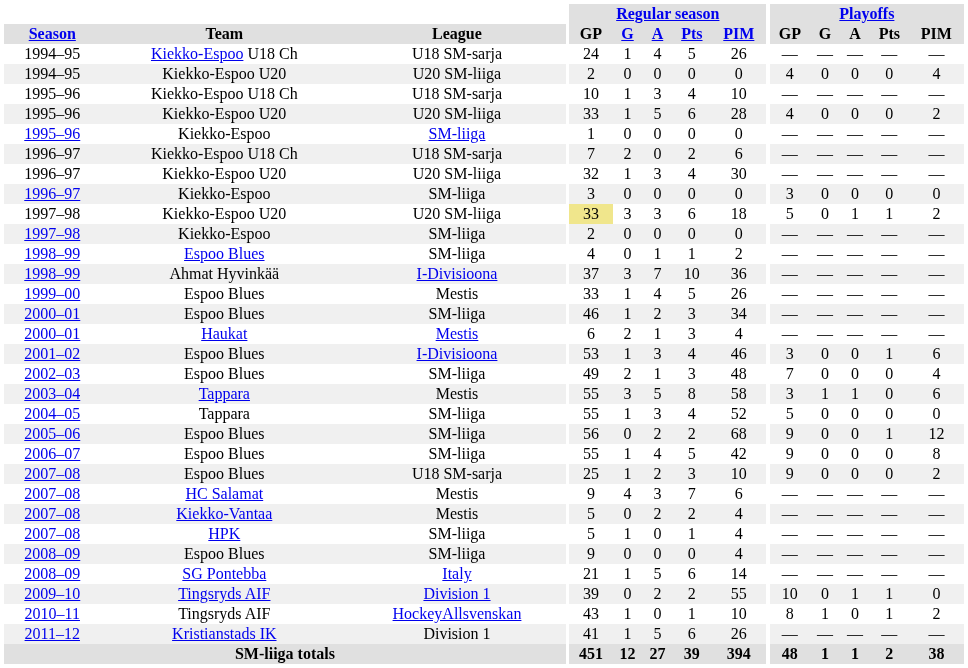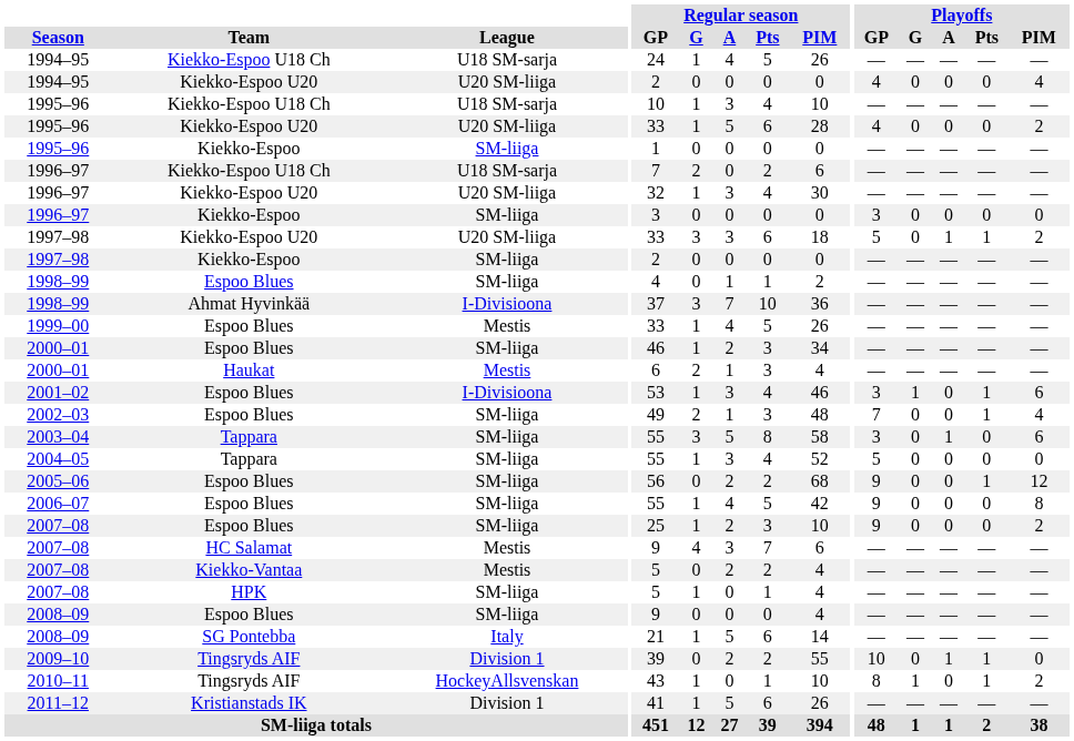 <table border="0" cellpadding="1" cellspacing="0" style="text-align:center; width:60em">
 <tr bgcolor="#e0e0e0">
 <th colspan="3" bgcolor="#ffffff"></th>
 <th rowspan="99" bgcolor="#ffffff"></th>
 <th colspan="5"><a href='#'>Regular season</a></th>
 <th rowspan="99" bgcolor="#ffffff"></th>
 <th colspan="5"><a href='#'>Playoffs</a></th>
 </tr>
 <tr bgcolor="#e0e0e0">
 <th><a href='#'>Season</a></th>
 <th>Team</th>
 <th>League</th>
 <th>GP</th>
 <th><a href='#'>G</a></th>
 <th><a href='#'>A</a></th>
 <th><a href='#'>Pts</a></th>
 <th><a href='#'>PIM</a></th>
 <th>GP</th>
 <th>G</th>
 <th>A</th>
 <th>Pts</th>
 <th>PIM</th>
 </tr>
 <tr>
 <td>1994–95</td>
 <td><a href='#'>Kiekko-Espoo</a> U18 Ch</td>
 <td>U18 SM-sarja</td>
 <td>24</td>
 <td>1</td>
 <td>4</td>
 <td>5</td>
 <td>26</td>
 <td>—</td>
 <td>—</td>
 <td>—</td>
 <td>—</td>
 <td>—</td>
 </tr>
 <tr bgcolor="#f0f0f0">
 <td>1994–95</td>
 <td>Kiekko-Espoo U20</td>
 <td>U20 SM-liiga</td>
 <td>2</td>
 <td>0</td>
 <td>0</td>
 <td>0</td>
 <td>0</td>
 <td>4</td>
 <td>0</td>
 <td>0</td>
 <td>0</td>
 <td>4</td>
 </tr>
 <tr>
 <td>1995–96</td>
 <td>Kiekko-Espoo U18 Ch</td>
 <td>U18 SM-sarja</td>
 <td>10</td>
 <td>1</td>
 <td>3</td>
 <td>4</td>
 <td>10</td>
 <td>—</td>
 <td>—</td>
 <td>—</td>
 <td>—</td>
 <td>—</td>
 </tr>
 <tr bgcolor="#f0f0f0">
 <td>1995–96</td>
 <td>Kiekko-Espoo U20</td>
 <td>U20 SM-liiga</td>
 <td>33</td>
 <td>1</td>
 <td>5</td>
 <td>6</td>
 <td>28</td>
 <td>4</td>
 <td>0</td>
 <td>0</td>
 <td>0</td>
 <td>2</td>
 </tr>
 <tr>
 <td><a href='#'>1995–96</a></td>
 <td>Kiekko-Espoo</td>
 <td><a href='#'>SM-liiga</a></td>
 <td>1</td>
 <td>0</td>
 <td>0</td>
 <td>0</td>
 <td>0</td>
 <td>—</td>
 <td>—</td>
 <td>—</td>
 <td>—</td>
 <td>—</td>
 </tr>
 <tr bgcolor="#f0f0f0">
 <td>1996–97</td>
 <td>Kiekko-Espoo U18 Ch</td>
 <td>U18 SM-sarja</td>
 <td>7</td>
 <td>2</td>
 <td>0</td>
 <td>2</td>
 <td>6</td>
 <td>—</td>
 <td>—</td>
 <td>—</td>
 <td>—</td>
 <td>—</td>
 </tr>
 <tr>
 <td>1996–97</td>
 <td>Kiekko-Espoo U20</td>
 <td>U20 SM-liiga</td>
 <td>32</td>
 <td>1</td>
 <td>3</td>
 <td>4</td>
 <td>30</td>
 <td>—</td>
 <td>—</td>
 <td>—</td>
 <td>—</td>
 <td>—</td>
 </tr>
 <tr bgcolor="#f0f0f0">
 <td><a href='#'>1996–97</a></td>
 <td>Kiekko-Espoo</td>
 <td>SM-liiga</td>
 <td>3</td>
 <td>0</td>
 <td>0</td>
 <td>0</td>
 <td>0</td>
 <td>3</td>
 <td>0</td>
 <td>0</td>
 <td>0</td>
 <td>0</td>
 </tr>
 <tr>
 <td>1997–98</td>
 <td>Kiekko-Espoo U20</td>
 <td>U20 SM-liiga</td>
-<td style="background: khaki;">33</td>
+<td>33</td>
 <td>3</td>
 <td>3</td>
 <td>6</td>
 <td>18</td>
 <td>5</td>
 <td>0</td>
 <td>1</td>
 <td>1</td>
 <td>2</td>
 </tr>
 <tr bgcolor="#f0f0f0">
 <td><a href='#'>1997–98</a></td>
 <td>Kiekko-Espoo</td>
 <td>SM-liiga</td>
 <td>2</td>
 <td>0</td>
 <td>0</td>
 <td>0</td>
 <td>0</td>
 <td>—</td>
 <td>—</td>
 <td>—</td>
 <td>—</td>
 <td>—</td>
 </tr>
 <tr>
 <td><a href='#'>1998–99</a></td>
 <td><a href='#'>Espoo Blues</a></td>
 <td>SM-liiga</td>
 <td>4</td>
 <td>0</td>
 <td>1</td>
 <td>1</td>
 <td>2</td>
 <td>—</td>
 <td>—</td>
 <td>—</td>
 <td>—</td>
 <td>—</td>
 </tr>
 <tr bgcolor="#f0f0f0">
 <td><a href='#'>1998–99</a></td>
 <td>Ahmat Hyvinkää</td>
 <td><a href='#'>I-Divisioona</a></td>
 <td>37</td>
 <td>3</td>
 <td>7</td>
 <td>10</td>
 <td>36</td>
 <td>—</td>
 <td>—</td>
 <td>—</td>
 <td>—</td>
 <td>—</td>
 </tr>
 <tr>
 <td><a href='#'>1999–00</a></td>
 <td>Espoo Blues</td>
 <td>Mestis</td>
 <td>33</td>
 <td>1</td>
 <td>4</td>
 <td>5</td>
 <td>26</td>
 <td>—</td>
 <td>—</td>
 <td>—</td>
 <td>—</td>
 <td>—</td>
 </tr>
 <tr bgcolor="#f0f0f0">
 <td><a href='#'>2000–01</a></td>
 <td>Espoo Blues</td>
 <td>SM-liiga</td>
 <td>46</td>
 <td>1</td>
 <td>2</td>
 <td>3</td>
 <td>34</td>
 <td>—</td>
 <td>—</td>
 <td>—</td>
 <td>—</td>
 <td>—</td>
 </tr>
 <tr>
 <td><a href='#'>2000–01</a></td>
 <td><a href='#'>Haukat</a></td>
 <td><a href='#'>Mestis</a></td>
 <td>6</td>
 <td>2</td>
 <td>1</td>
 <td>3</td>
 <td>4</td>
 <td>—</td>
 <td>—</td>
 <td>—</td>
 <td>—</td>
 <td>—</td>
 </tr>
 <tr bgcolor="#f0f0f0">
 <td><a href='#'>2001–02</a></td>
 <td>Espoo Blues</td>
 <td><a href='#'>I-Divisioona</a></td>
 <td>53</td>
 <td>1</td>
 <td>3</td>
 <td>4</td>
 <td>46</td>
 <td>3</td>
-<td>0</td>
+<td>1</td>
 <td>0</td>
 <td>1</td>
 <td>6</td>
 </tr>
 <tr>
 <td><a href='#'>2002–03</a></td>
 <td>Espoo Blues</td>
 <td>SM-liiga</td>
 <td>49</td>
 <td>2</td>
 <td>1</td>
 <td>3</td>
 <td>48</td>
 <td>7</td>
 <td>0</td>
 <td>0</td>
-<td>0</td>
+<td>1</td>
 <td>4</td>
 </tr>
 <tr bgcolor="#f0f0f0">
 <td><a href='#'>2003–04</a></td>
 <td><a href='#'>Tappara</a></td>
-<td>Mestis</td>
+<td>SM-liiga</td>
 <td>55</td>
 <td>3</td>
 <td>5</td>
 <td>8</td>
 <td>58</td>
 <td>3</td>
-<td>1</td>
+<td>0</td>
 <td>1</td>
 <td>0</td>
 <td>6</td>
 </tr>
 <tr>
 <td><a href='#'>2004–05</a></td>
 <td>Tappara</td>
 <td>SM-liiga</td>
 <td>55</td>
 <td>1</td>
 <td>3</td>
 <td>4</td>
 <td>52</td>
 <td>5</td>
 <td>0</td>
 <td>0</td>
 <td>0</td>
 <td>0</td>
 </tr>
 <tr bgcolor="#f0f0f0">
 <td><a href='#'>2005–06</a></td>
 <td>Espoo Blues</td>
 <td>SM-liiga</td>
 <td>56</td>
 <td>0</td>
 <td>2</td>
 <td>2</td>
 <td>68</td>
 <td>9</td>
 <td>0</td>
 <td>0</td>
 <td>1</td>
 <td>12</td>
 </tr>
 <tr>
 <td><a href='#'>2006–07</a></td>
 <td>Espoo Blues</td>
 <td>SM-liiga</td>
 <td>55</td>
 <td>1</td>
 <td>4</td>
 <td>5</td>
 <td>42</td>
 <td>9</td>
 <td>0</td>
 <td>0</td>
 <td>0</td>
 <td>8</td>
 </tr>
 <tr bgcolor="#f0f0f0">
 <td><a href='#'>2007–08</a></td>
 <td>Espoo Blues</td>
-<td>U18 SM-sarja</td>
+<td>SM-liiga</td>
 <td>25</td>
 <td>1</td>
 <td>2</td>
 <td>3</td>
 <td>10</td>
 <td>9</td>
 <td>0</td>
 <td>0</td>
 <td>0</td>
 <td>2</td>
 </tr>
 <tr>
 <td><a href='#'>2007–08</a></td>
 <td><a href='#'>HC Salamat</a></td>
 <td>Mestis</td>
 <td>9</td>
 <td>4</td>
 <td>3</td>
 <td>7</td>
 <td>6</td>
 <td>—</td>
 <td>—</td>
 <td>—</td>
 <td>—</td>
 <td>—</td>
 </tr>
 <tr bgcolor="#f0f0f0">
 <td><a href='#'>2007–08</a></td>
 <td><a href='#'>Kiekko-Vantaa</a></td>
 <td>Mestis</td>
 <td>5</td>
 <td>0</td>
 <td>2</td>
 <td>2</td>
 <td>4</td>
 <td>—</td>
 <td>—</td>
 <td>—</td>
 <td>—</td>
 <td>—</td>
 </tr>
 <tr>
 <td><a href='#'>2007–08</a></td>
 <td><a href='#'>HPK</a></td>
 <td>SM-liiga</td>
 <td>5</td>
 <td>1</td>
 <td>0</td>
 <td>1</td>
 <td>4</td>
 <td>—</td>
 <td>—</td>
 <td>—</td>
 <td>—</td>
 <td>—</td>
 </tr>
 <tr bgcolor="#f0f0f0">
 <td><a href='#'>2008–09</a></td>
 <td>Espoo Blues</td>
 <td>SM-liiga</td>
 <td>9</td>
 <td>0</td>
 <td>0</td>
 <td>0</td>
 <td>4</td>
 <td>—</td>
 <td>—</td>
 <td>—</td>
 <td>—</td>
 <td>—</td>
 </tr>
 <tr>
 <td><a href='#'>2008–09</a></td>
 <td><a href='#'>SG Pontebba</a></td>
 <td><a href='#'>Italy</a></td>
 <td>21</td>
 <td>1</td>
 <td>5</td>
 <td>6</td>
 <td>14</td>
 <td>—</td>
 <td>—</td>
 <td>—</td>
 <td>—</td>
 <td>—</td>
 </tr>
 <tr bgcolor="#f0f0f0">
 <td><a href='#'>2009–10</a></td>
 <td><a href='#'>Tingsryds AIF</a></td>
 <td><a href='#'>Division 1</a></td>
 <td>39</td>
 <td>0</td>
 <td>2</td>
 <td>2</td>
 <td>55</td>
 <td>10</td>
 <td>0</td>
 <td>1</td>
 <td>1</td>
 <td>0</td>
 </tr>
 <tr>
 <td><a href='#'>2010–11</a></td>
 <td>Tingsryds AIF</td>
 <td><a href='#'>HockeyAllsvenskan</a></td>
 <td>43</td>
 <td>1</td>
 <td>0</td>
 <td>1</td>
 <td>10</td>
 <td>8</td>
 <td>1</td>
 <td>0</td>
 <td>1</td>
 <td>2</td>
 </tr>
 <tr bgcolor="#f0f0f0">
 <td><a href='#'>2011–12</a></td>
 <td><a href='#'>Kristianstads IK</a></td>
 <td>Division 1</td>
 <td>41</td>
 <td>1</td>
 <td>5</td>
 <td>6</td>
 <td>26</td>
 <td>—</td>
 <td>—</td>
 <td>—</td>
 <td>—</td>
 <td>—</td>
 </tr>
 <tr>
 </tr>
 <tr ALIGN="center" bgcolor="#e0e0e0">
 <th colspan="3">SM-liiga totals</th>
 <th ALIGN="center">451</th>
 <th ALIGN="center">12</th>
 <th ALIGN="center">27</th>
 <th ALIGN="center">39</th>
 <th ALIGN="center">394</th>
 <th ALIGN="center">48</th>
 <th ALIGN="center">1</th>
 <th ALIGN="center">1</th>
 <th ALIGN="center">2</th>
 <th ALIGN="center">38</th>
 </tr>
 </table>
